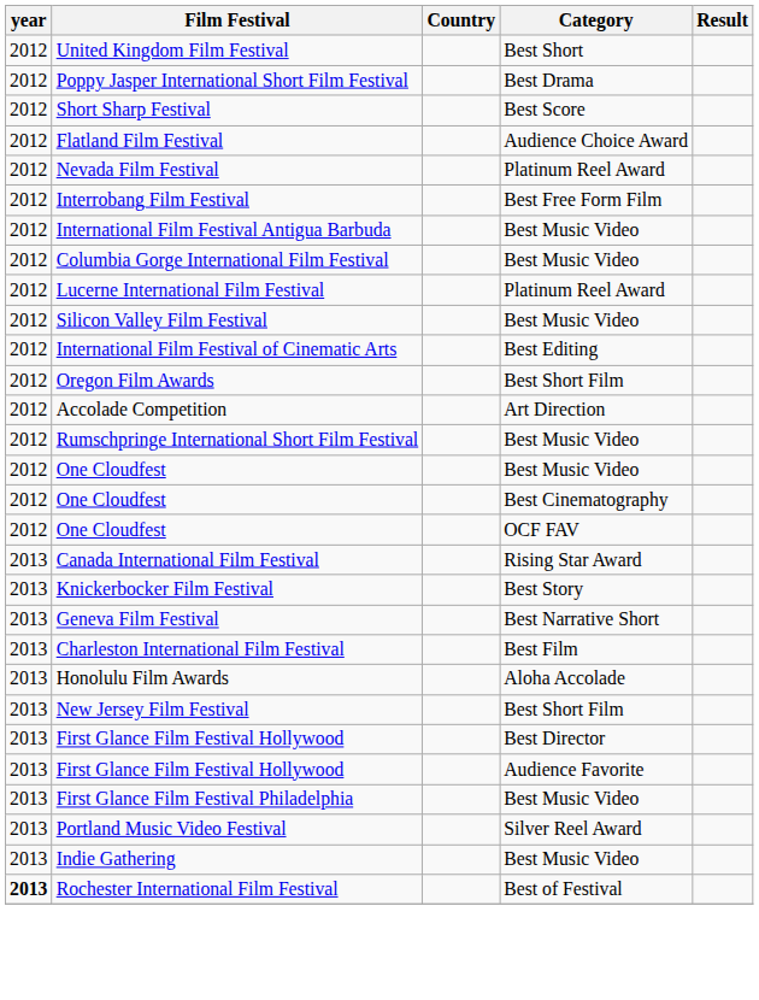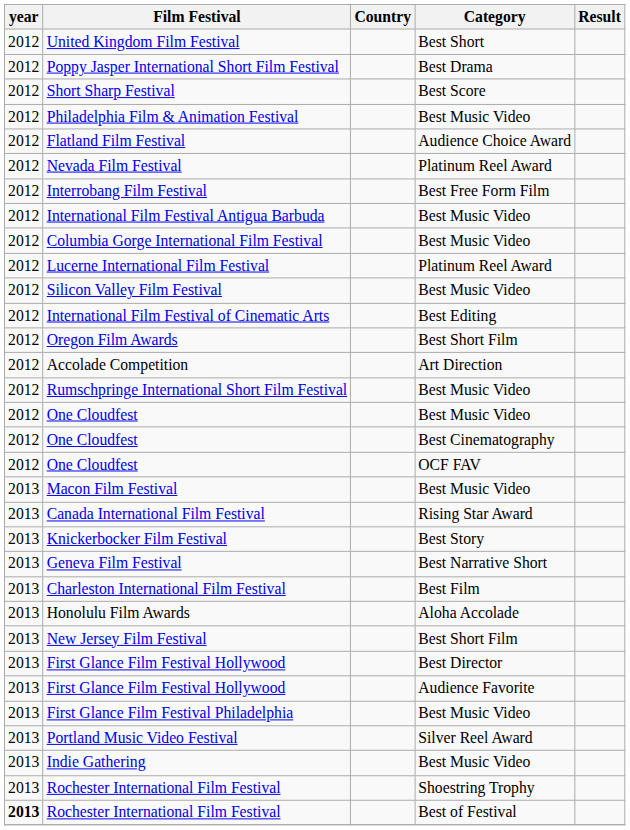 <table class="wikitable">
 <tr>
 <th>year</th>
 <th>Film Festival</th>
 <th>Country</th>
 <th>Category</th>
 <th>Result</th>
 </tr>
 <tr>
 <td>2012</td>
 <td><a href='#'>United Kingdom Film Festival</a></td>
 <td></td>
 <td>Best Short</td>
 <td></td>
 </tr>
 <tr>
 <td>2012</td>
 <td><a href='#'>Poppy Jasper International Short Film Festival</a></td>
 <td></td>
 <td>Best Drama</td>
 <td></td>
 </tr>
 <tr>
 <td>2012</td>
 <td><a href='#'>Short Sharp Festival</a></td>
 <td></td>
 <td>Best Score</td>
+<td></td>
+</tr>
+<tr>
+<td>2012</td>
+<td><a href='#'>Philadelphia Film & Animation Festival</a></td>
+<td></td>
+<td>Best Music Video</td>
 <td></td>
 </tr>
 <tr>
 <td>2012</td>
 <td><a href='#'>Flatland Film Festival</a></td>
 <td></td>
 <td>Audience Choice Award</td>
 <td></td>
 </tr>
 <tr>
 <td>2012</td>
 <td><a href='#'>Nevada Film Festival</a></td>
 <td></td>
 <td>Platinum Reel Award</td>
 <td></td>
 </tr>
 <tr>
 <td>2012</td>
 <td><a href='#'>Interrobang Film Festival</a></td>
 <td></td>
 <td>Best Free Form Film</td>
 <td></td>
 </tr>
 <tr>
 <td>2012</td>
 <td><a href='#'>International Film Festival Antigua Barbuda</a></td>
 <td></td>
 <td>Best Music Video</td>
 <td></td>
 </tr>
 <tr>
 <td>2012</td>
 <td><a href='#'>Columbia Gorge International Film Festival</a></td>
 <td></td>
 <td>Best Music Video</td>
 <td></td>
 </tr>
 <tr>
 <td>2012</td>
 <td><a href='#'>Lucerne International Film Festival</a></td>
 <td></td>
 <td>Platinum Reel Award</td>
 <td></td>
 </tr>
 <tr>
 <td>2012</td>
 <td><a href='#'>Silicon Valley Film Festival</a></td>
 <td></td>
 <td>Best Music Video</td>
 <td></td>
 </tr>
 <tr>
 <td>2012</td>
 <td><a href='#'>International Film Festival of Cinematic Arts</a></td>
 <td></td>
 <td>Best Editing</td>
 <td></td>
 </tr>
 <tr>
 <td>2012</td>
 <td><a href='#'>Oregon Film Awards</a></td>
 <td></td>
 <td>Best Short Film</td>
 <td></td>
 </tr>
 <tr>
 <td>2012</td>
 <td>Accolade Competition</td>
 <td></td>
 <td>Art Direction</td>
 <td></td>
 </tr>
 <tr>
 <td>2012</td>
 <td><a href='#'>Rumschpringe International Short Film Festival</a></td>
 <td></td>
 <td>Best Music Video</td>
 <td></td>
 </tr>
 <tr>
 <td>2012</td>
 <td><a href='#'>One Cloudfest</a></td>
 <td></td>
 <td>Best Music Video</td>
 <td></td>
 </tr>
 <tr>
 <td>2012</td>
 <td><a href='#'>One Cloudfest</a></td>
 <td></td>
 <td>Best Cinematography</td>
 <td></td>
 </tr>
 <tr>
 <td>2012</td>
 <td><a href='#'>One Cloudfest</a></td>
 <td></td>
 <td>OCF FAV</td>
 <td></td>
 </tr>
 <tr>
 <td>2013</td>
+<td><a href='#'>Macon Film Festival</a></td>
+<td></td>
+<td>Best Music Video</td>
+<td></td>
+</tr>
+<tr>
+<td>2013</td>
 <td><a href='#'>Canada International Film Festival</a></td>
 <td></td>
 <td>Rising Star Award</td>
 <td></td>
 </tr>
 <tr>
 <td>2013</td>
 <td><a href='#'>Knickerbocker Film Festival</a></td>
 <td></td>
 <td>Best Story</td>
 <td></td>
 </tr>
 <tr>
 <td>2013</td>
 <td><a href='#'>Geneva Film Festival</a></td>
 <td></td>
 <td>Best Narrative Short</td>
 <td></td>
 </tr>
 <tr>
 <td>2013</td>
 <td><a href='#'>Charleston International Film Festival</a></td>
 <td></td>
 <td>Best Film</td>
 <td></td>
 </tr>
 <tr>
 <td>2013</td>
 <td>Honolulu Film Awards</td>
 <td></td>
 <td>Aloha Accolade</td>
 <td></td>
 </tr>
 <tr>
 <td>2013</td>
 <td><a href='#'>New Jersey Film Festival</a></td>
 <td></td>
 <td>Best Short Film</td>
 <td></td>
 </tr>
 <tr>
 <td>2013</td>
 <td><a href='#'>First Glance Film Festival Hollywood</a></td>
 <td></td>
 <td>Best Director</td>
 <td></td>
 </tr>
 <tr>
 <td>2013</td>
 <td><a href='#'>First Glance Film Festival Hollywood</a></td>
 <td></td>
 <td>Audience Favorite</td>
 <td></td>
 </tr>
 <tr>
 <td>2013</td>
 <td><a href='#'>First Glance Film Festival Philadelphia</a></td>
 <td></td>
 <td>Best Music Video</td>
 <td></td>
 </tr>
 <tr>
 <td>2013</td>
 <td><a href='#'>Portland Music Video Festival</a></td>
 <td></td>
 <td>Silver Reel Award</td>
 <td></td>
 </tr>
 <tr>
 <td>2013</td>
 <td><a href='#'>Indie Gathering</a></td>
 <td></td>
 <td>Best Music Video</td>
 <td></td>
 </tr>
 <tr>
+<td>2013</td>
+<td><a href='#'>Rochester International Film Festival</a></td>
+<td></td>
+<td>Shoestring Trophy</td>
+<td></td>
+</tr>
+<tr>
 <td><strong>2013</strong></td>
 <td><a href='#'>Rochester International Film Festival</a></td>
 <td></td>
 <td>Best of Festival</td>
 <td></td>
 </tr>
 <tr>
 </tr>
 </table>
